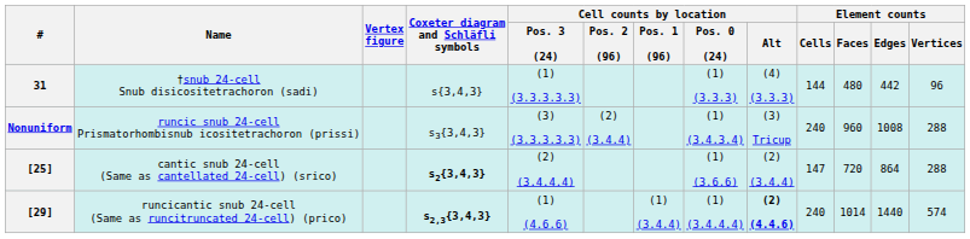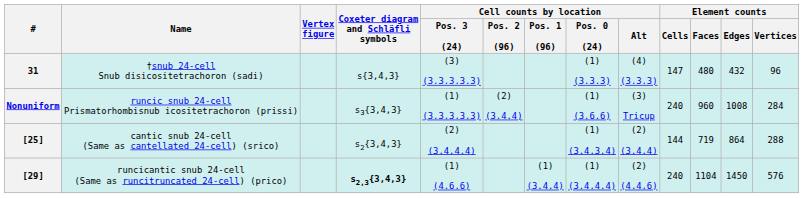 <table class="wikitable">
 <tr>
 <th rowspan=2>#</th>
 <th rowspan=2>Name</th>
 <th rowspan=2><a href='#'>Vertex<br>figure</a></th>
 <th rowspan=2><a href='#'>Coxeter diagram</a><br>and <a href='#'>Schläfli</a><br>symbols</th>
 <th colspan=5>Cell counts by location</th>
 <th colspan=4>Element counts</th>
 </tr>
 <tr>
 <th>Pos. 3<br><br>(24)</th>
 <th>Pos. 2<br><br>(96)</th>
 <th>Pos. 1<br><br>(96)</th>
 <th>Pos. 0<br><br>(24)</th>
 <th>Alt</th>
 <th>Cells</th>
 <th>Faces</th>
 <th>Edges</th>
 <th>Vertices</th>
 </tr>
 <tr BGCOLOR="#d0f0f0" align=center>
 <th>31</th>
 <td align=center>†<a href='#'>snub 24-cell</a><br>Snub disicositetrachoron (sadi)</td>
 <td></td>
 <td align=center><br>s{3,4,3}</td>
-<td>(1)<br><br><a href='#'>(3.3.3.3.3)</a></td>
+<td>(3)<br><br><a href='#'>(3.3.3.3.3)</a></td>
 <td></td>
 <td></td>
 <td>(1)<br><br><a href='#'>(3.3.3)</a></td>
 <td>(4)<br><br><a href='#'>(3.3.3)</a></td>
-<td>144</td>
+<td>147</td>
 <td>480</td>
-<td>442</td>
+<td>432</td>
 <td>96</td>
 </tr>
 <tr BGCOLOR="#d0f0f0" align=center>
 <th><a href='#'>Nonuniform</a></th>
 <td><a href='#'>runcic snub 24-cell</a><br>Prismatorhombisnub icositetrachoron (prissi)</td>
 <td></td>
 <td align=center><br>s<sub>3</sub>{3,4,3}</td>
-<td>(3)<br><br><a href='#'>(3.3.3.3.3)</a></td>
+<td>(1)<br><br><a href='#'>(3.3.3.3.3)</a></td>
 <td>(2)<br><br><a href='#'>(3.4.4)</a></td>
 <td></td>
-<td>(1)<br><br><a href='#'>(3.4.3.4)</a></td>
+<td>(1)<br><br><a href='#'>(3.6.6)</a></td>
 <td>(3)<br><br><a href='#'>Tricup</a></td>
 <td>240</td>
 <td>960</td>
 <td>1008</td>
-<td>288</td>
+<td>284</td>
 </tr>
 <tr BGCOLOR="#d0f0f0" align=center>
 <th>[25]</th>
 <td>cantic snub 24-cell<br>(Same as <a href='#'>cantellated 24-cell</a>) (srico)</td>
 <td></td>
-<td><strong><br>s<sub>2</sub>{3,4,3}</strong></td>
+<td><br>s<sub>2</sub>{3,4,3}</td>
 <td>(2)<br><br><a href='#'>(3.4.4.4)</a></td>
 <td></td>
 <td></td>
-<td>(1)<br><br><a href='#'>(3.6.6)</a></td>
+<td>(1)<br><br><a href='#'>(3.4.3.4)</a></td>
 <td>(2)<br><br><a href='#'>(3.4.4)</a></td>
-<td>147</td>
-<td>720</td>
+<td>144</td>
+<td>719</td>
 <td>864</td>
 <td>288</td>
 </tr>
 <tr BGCOLOR="#d0f0f0" align=center>
 <th>[29]</th>
 <td>runcicantic snub 24-cell<br>(Same as <a href='#'>runcitruncated 24-cell</a>) (prico)</td>
 <td></td>
 <td><strong><br>s<sub>2,3</sub>{3,4,3}</strong></td>
 <td>(1)<br><br><a href='#'>(4.6.6)</a></td>
 <td></td>
 <td>(1)<br><br><a href='#'>(3.4.4)</a></td>
 <td>(1)<br><br><a href='#'>(3.4.4.4)</a></td>
-<td><strong>(2)<br><br><a href='#'>(4.4.6)</a></strong></td>
+<td>(2)<br><br><a href='#'>(4.4.6)</a></td>
 <td>240</td>
-<td>1014</td>
-<td>1440</td>
-<td>574</td>
+<td>1104</td>
+<td>1450</td>
+<td>576</td>
 </tr>
 </table>
